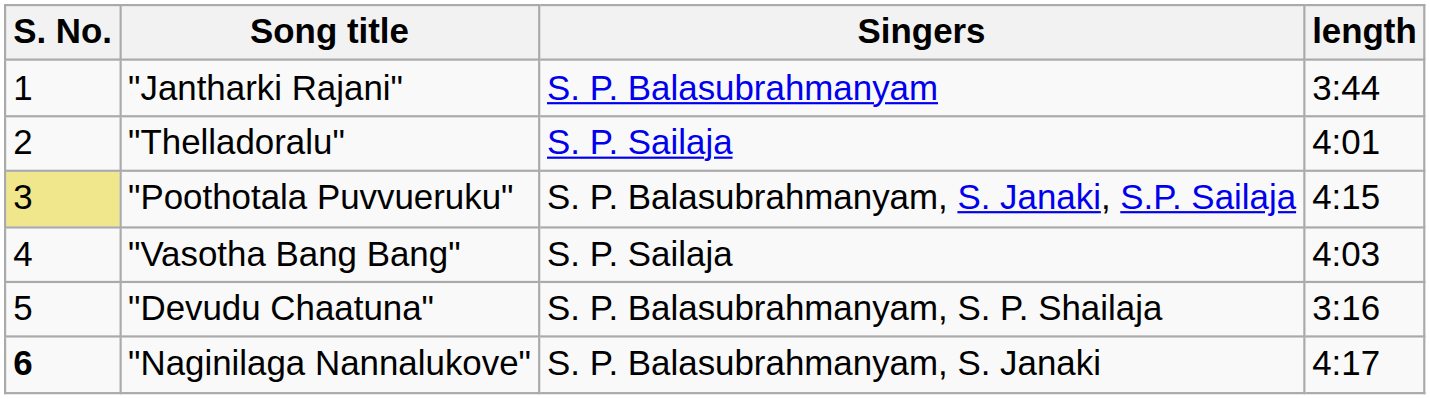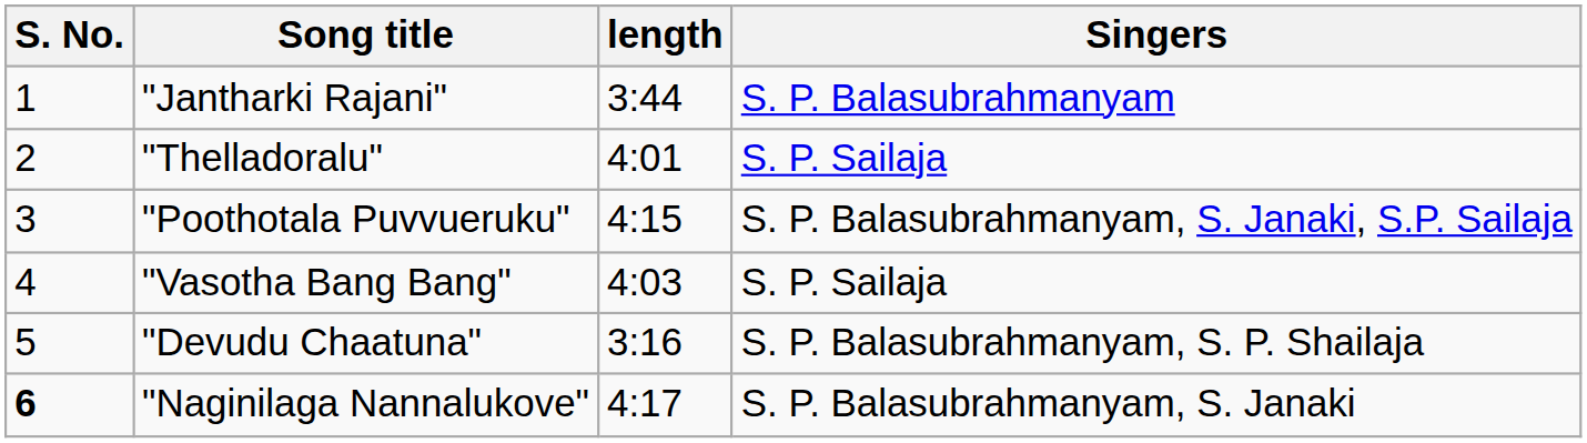 <table class="wikitable">
 <tr>
 <th>S. No.</th>
 <th>Song title</th>
+<th>length</th>
 <th>Singers</th>
-<th>length</th>
 </tr>
 <tr>
 <td>1</td>
 <td>"Jantharki Rajani"</td>
+<td>3:44</td>
 <td><a href='#'>S. P. Balasubrahmanyam</a></td>
-<td>3:44</td>
 </tr>
 <tr>
 <td>2</td>
 <td>"Thelladoralu"</td>
+<td>4:01</td>
 <td><a href='#'>S. P. Sailaja</a></td>
-<td>4:01</td>
 </tr>
 <tr>
-<td style="background: khaki;">3</td>
+<td>3</td>
 <td>"Poothotala Puvvueruku"</td>
+<td>4:15</td>
 <td>S. P. Balasubrahmanyam, <a href='#'>S. Janaki</a>, <a href='#'>S.P. Sailaja</a></td>
-<td>4:15</td>
 </tr>
 <tr>
 <td>4</td>
 <td>"Vasotha Bang Bang"</td>
+<td>4:03</td>
 <td>S. P. Sailaja</td>
-<td>4:03</td>
 </tr>
 <tr>
 <td>5</td>
 <td>"Devudu Chaatuna"</td>
+<td>3:16</td>
 <td>S. P. Balasubrahmanyam, S. P. Shailaja</td>
-<td>3:16</td>
 </tr>
 <tr>
 <td><strong>6</strong></td>
 <td>"Naginilaga Nannalukove"</td>
+<td>4:17</td>
 <td>S. P. Balasubrahmanyam, S. Janaki</td>
-<td>4:17</td>
 </tr>
 </table>
